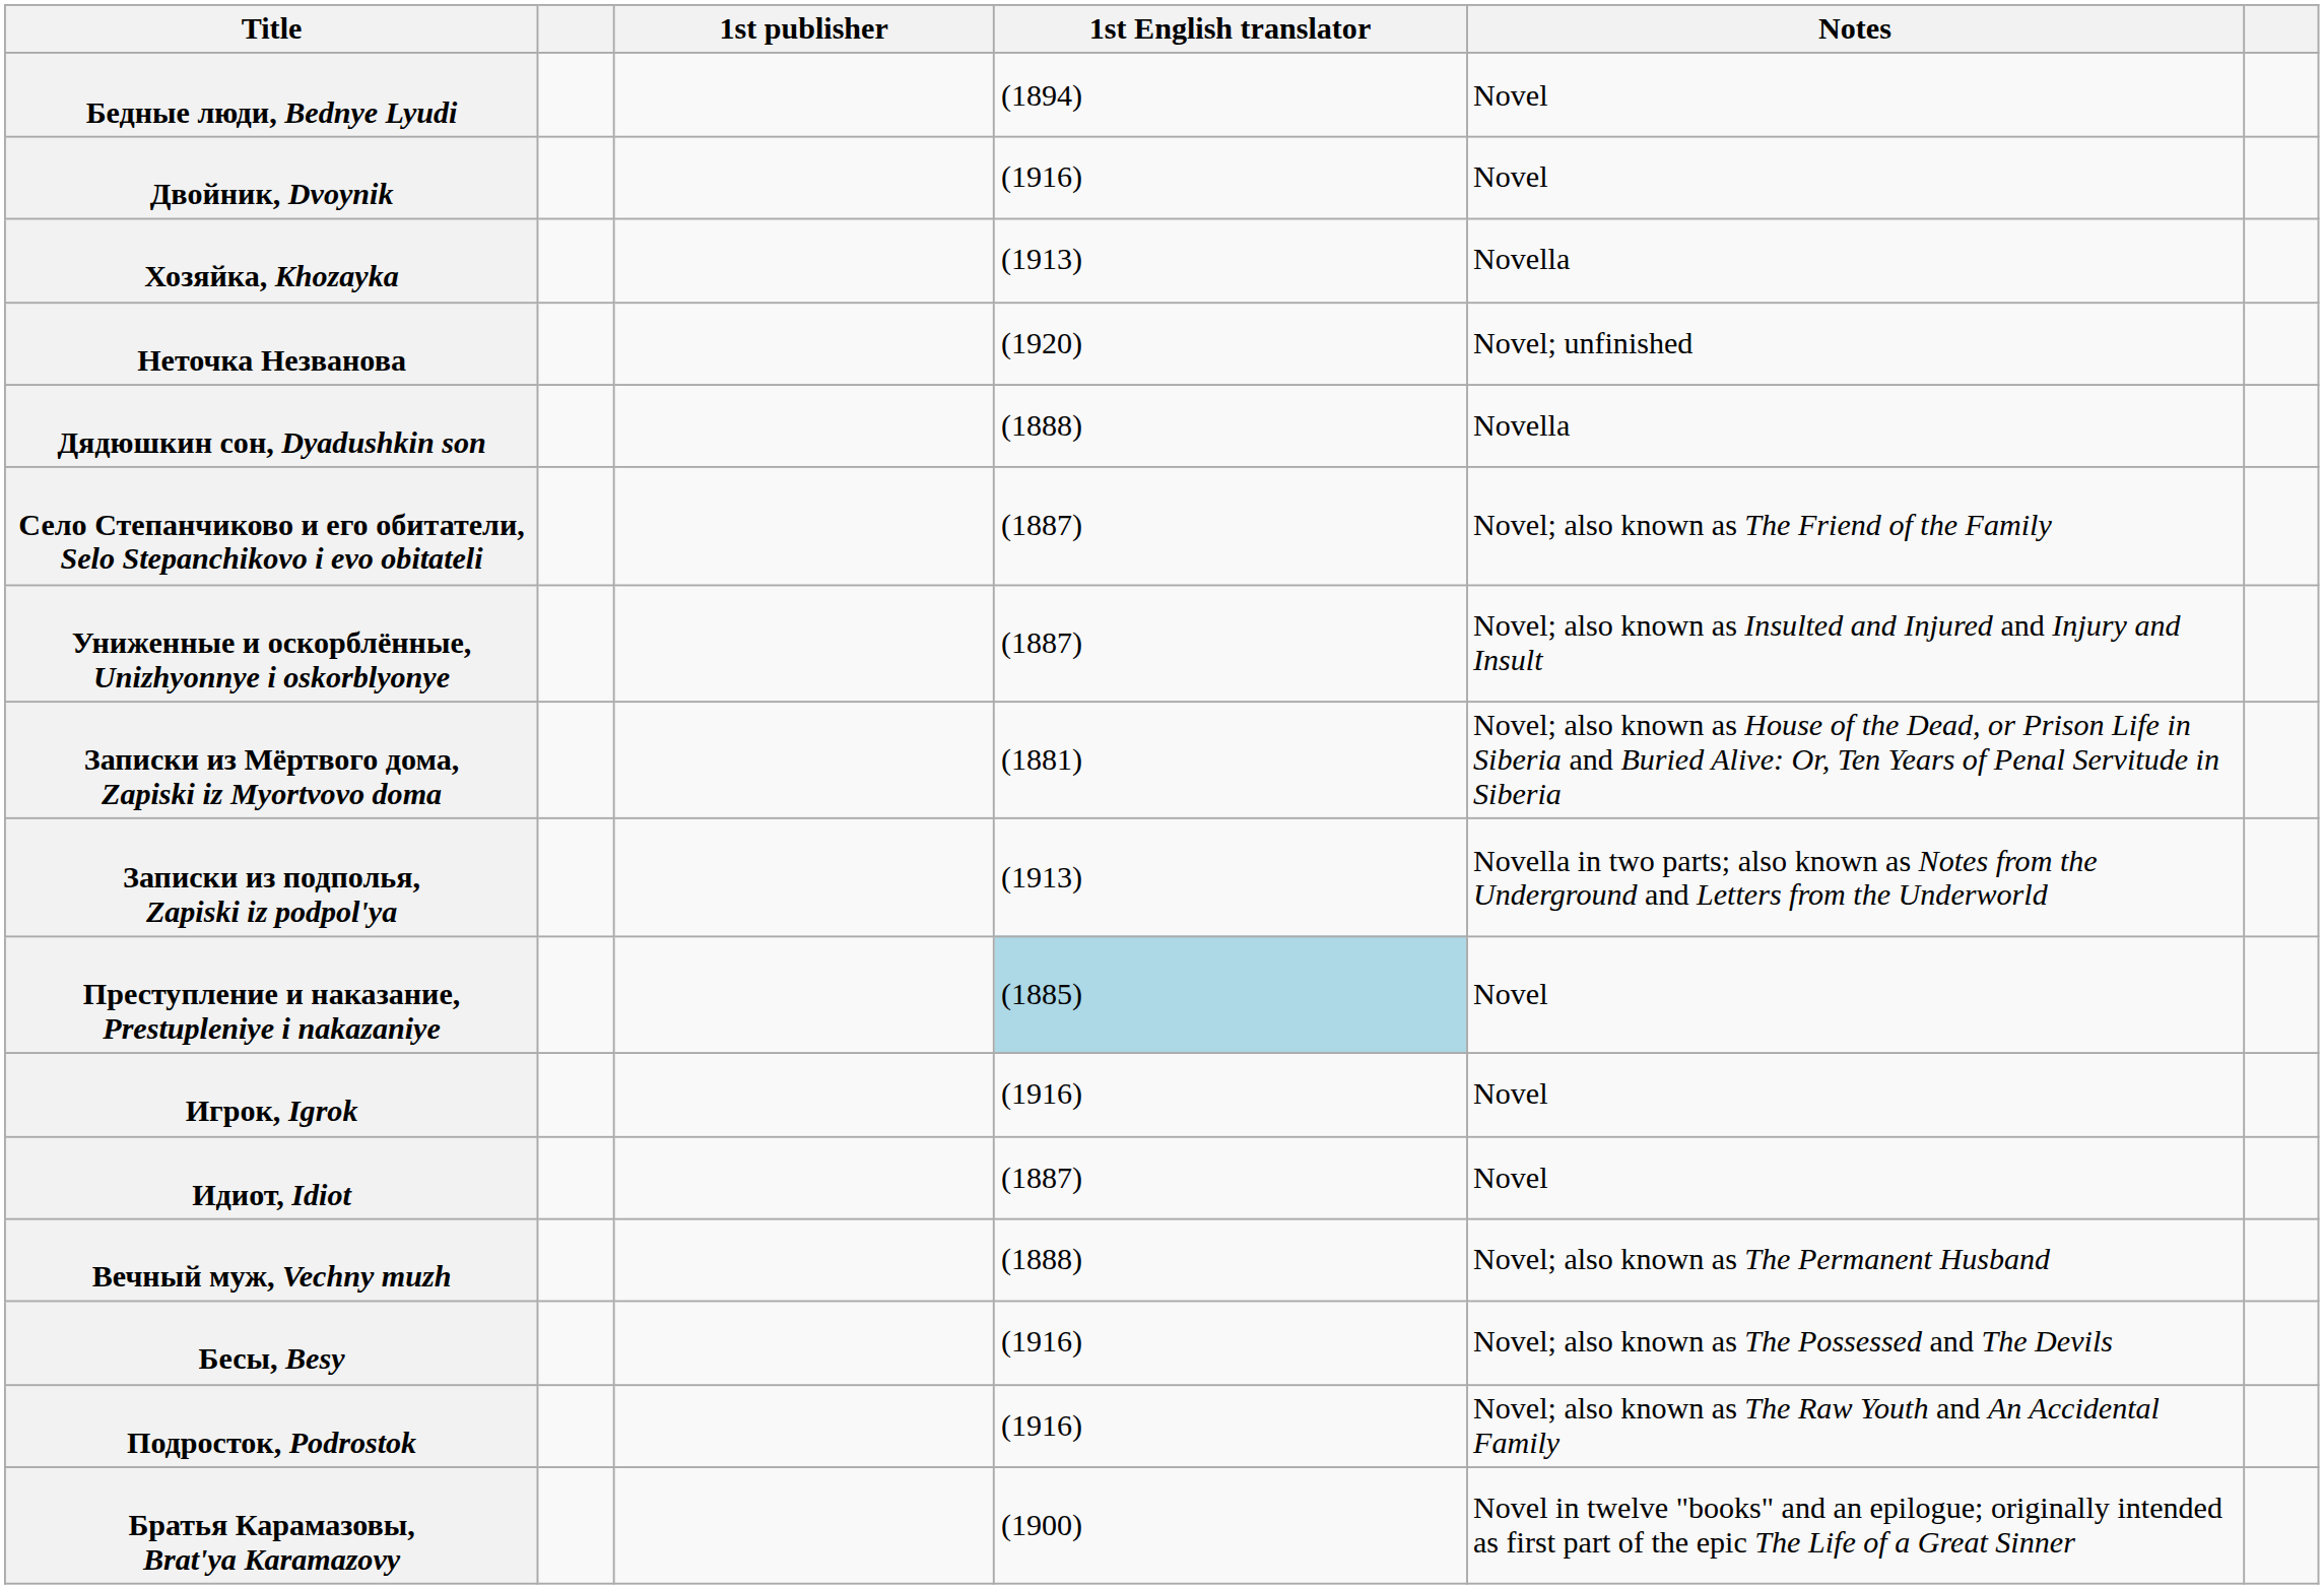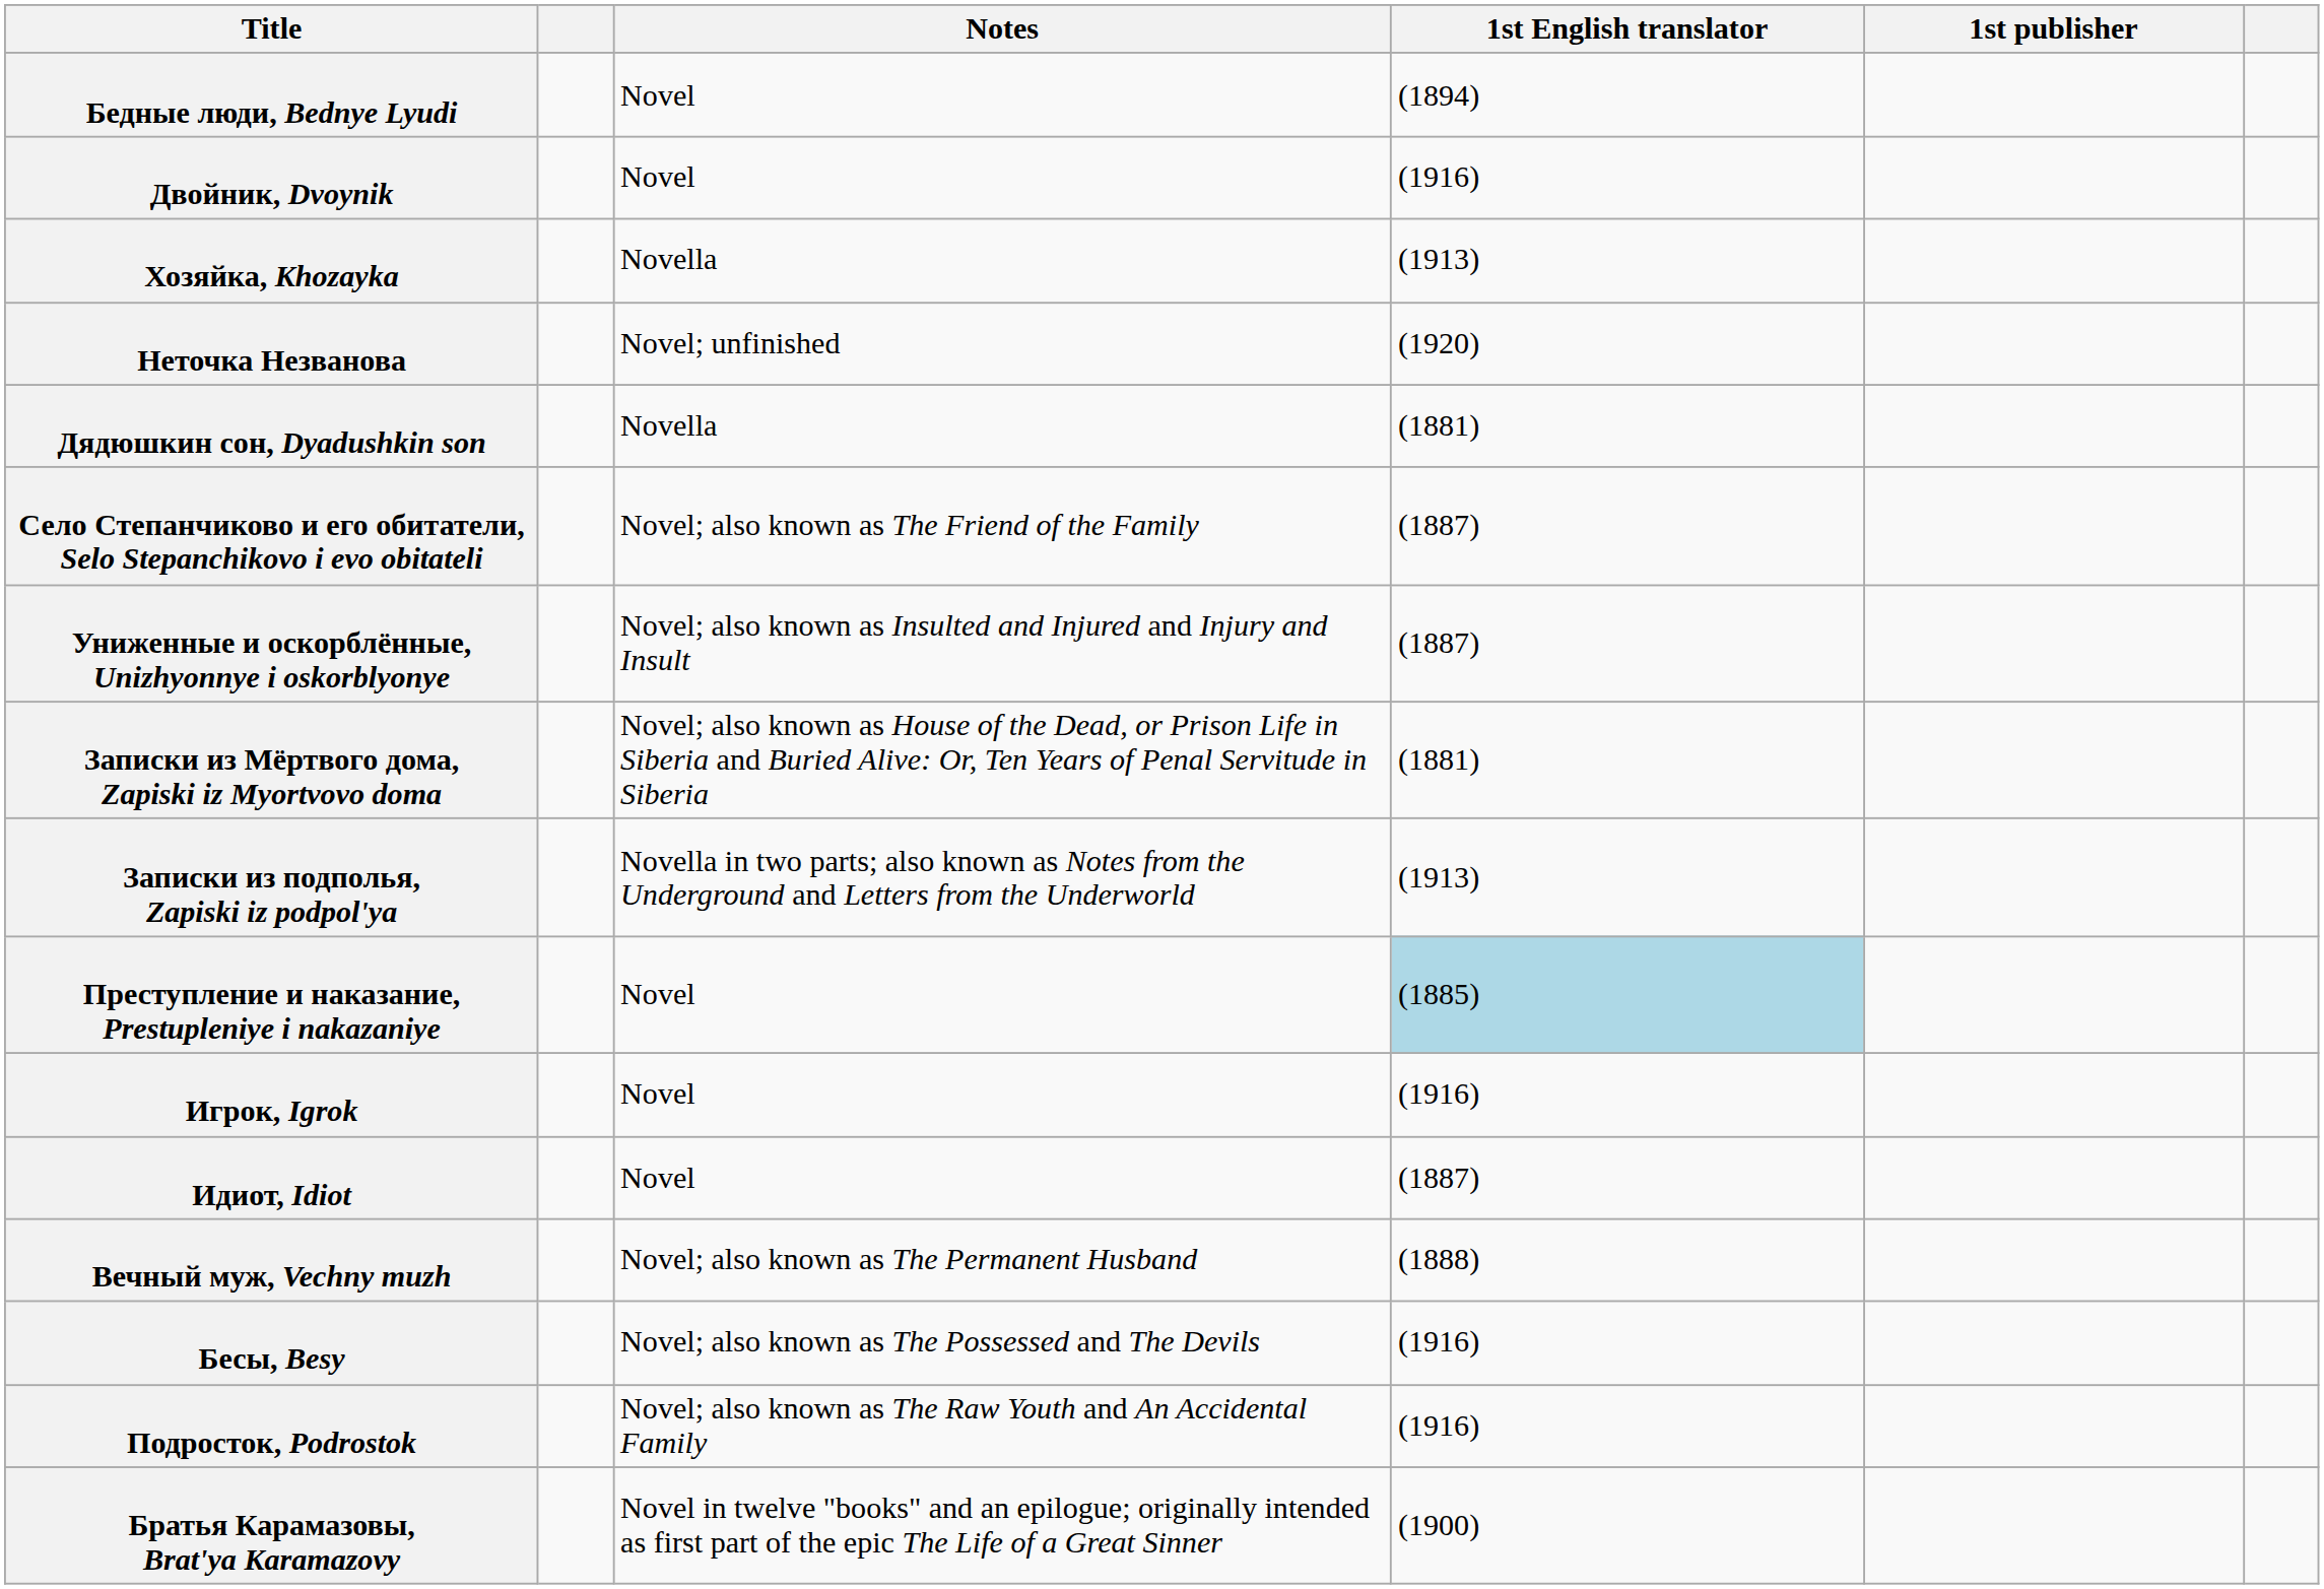 <table class="wikitable plainrowheaders sortable" style="margin-right: 0;">
 <tr>
 <th scope="col" style="width: 17em;">Title</th>
 <th scope="col" style="width: 2em;"></th>
+<th scope="col" style="width: 25em;">Notes</th>
+<th scope="col" style="width: 15em;">1st English translator</th>
 <th scope="col" style="width: 12em;">1st publisher</th>
-<th scope="col" style="width: 15em;">1st English translator</th>
-<th scope="col" style="width: 25em;">Notes</th>
 <th scope="col" class="unsortable" style="width: 2em;"></th>
 </tr>
 <tr>
 <th scope="row"><br>Бедные люди, <em>Bednye Lyudi</em></th>
 <td></td>
+<td>Novel</td>
+<td> (1894)</td>
 <td></td>
-<td> (1894)</td>
-<td>Novel</td>
 <td></td>
 </tr>
 <tr>
 <th scope="row"><br>Двойник, <em>Dvoynik</em></th>
 <td></td>
+<td>Novel</td>
+<td> (1916)</td>
 <td></td>
-<td> (1916)</td>
-<td>Novel</td>
 <td></td>
 </tr>
 <tr>
 <th scope="row"><br>Хозяйка, <em>Khozayka</em></th>
 <td></td>
+<td>Novella</td>
+<td> (1913)</td>
 <td></td>
-<td> (1913)</td>
-<td>Novella</td>
 <td></td>
 </tr>
 <tr>
 <th scope="row"><br>Неточка Незванова</th>
 <td></td>
+<td>Novel; unfinished</td>
+<td> (1920)</td>
 <td></td>
-<td> (1920)</td>
-<td>Novel; unfinished</td>
 <td></td>
 </tr>
 <tr>
 <th scope="row"><br>Дядюшкин сон, <em>Dyadushkin son</em></th>
 <td></td>
+<td>Novella</td>
+<td> (1881)</td>
 <td></td>
-<td> (1888)</td>
-<td>Novella</td>
 <td></td>
 </tr>
 <tr>
 <th scope="row"><br>Село Степанчиково и его обитатели, <em>Selo Stepanchikovo i evo obitateli</em></th>
 <td></td>
+<td>Novel; also known as <em>The Friend of the Family</em></td>
+<td> (1887)</td>
 <td></td>
-<td> (1887)</td>
-<td>Novel; also known as <em>The Friend of the Family</em></td>
 <td></td>
 </tr>
 <tr>
 <th scope="row"><br>Униженные и оскорблённые, <em>Unizhyonnye i oskorblyonye</em></th>
 <td></td>
+<td>Novel; also known as <em>Insulted and Injured</em> and <em>Injury and Insult</em></td>
+<td> (1887)</td>
 <td></td>
-<td> (1887)</td>
-<td>Novel; also known as <em>Insulted and Injured</em> and <em>Injury and Insult</em></td>
 <td></td>
 </tr>
 <tr>
 <th scope="row"><br>Записки из Мёртвого дома,<br><em>Zapiski iz Myortvovo doma</em></th>
 <td></td>
+<td>Novel; also known as <em>House of the Dead, or Prison Life in Siberia</em> and <em>Buried Alive: Or, Ten Years of Penal Servitude in Siberia</em></td>
+<td> (1881)</td>
 <td></td>
-<td> (1881)</td>
-<td>Novel; also known as <em>House of the Dead, or Prison Life in Siberia</em> and <em>Buried Alive: Or, Ten Years of Penal Servitude in Siberia</em></td>
 <td></td>
 </tr>
 <tr>
 <th scope="row"><br>Записки из подполья,<br><em>Zapiski iz podpol'ya</em></th>
 <td></td>
+<td>Novella in two parts; also known as <em>Notes from the Underground</em> and <em>Letters from the Underworld</em></td>
+<td> (1913)</td>
 <td></td>
-<td> (1913)</td>
-<td>Novella in two parts; also known as <em>Notes from the Underground</em> and <em>Letters from the Underworld</em></td>
 <td></td>
 </tr>
 <tr>
 <th scope="row"><br>Преступление и наказание, <em>Prestupleniye i nakazaniye</em></th>
 <td></td>
+<td>Novel</td>
+<td style="background: lightblue;"> (1885)</td>
 <td></td>
-<td style="background: lightblue;"> (1885)</td>
-<td>Novel</td>
 <td></td>
 </tr>
 <tr>
 <th scope="row"><br>Игрок, <em>Igrok</em></th>
 <td></td>
+<td>Novel</td>
+<td> (1916)</td>
 <td></td>
-<td> (1916)</td>
-<td>Novel</td>
 <td></td>
 </tr>
 <tr>
 <th scope="row"><br>Идиот, <em>Idiot</em></th>
 <td></td>
+<td>Novel</td>
+<td> (1887)</td>
 <td></td>
-<td> (1887)</td>
-<td>Novel</td>
 <td></td>
 </tr>
 <tr>
 <th scope="row"><br>Вечный муж, <em>Vechny muzh</em></th>
 <td></td>
+<td>Novel; also known as <em>The Permanent Husband</em></td>
+<td> (1888)</td>
 <td></td>
-<td> (1888)</td>
-<td>Novel; also known as <em>The Permanent Husband</em></td>
 <td></td>
 </tr>
 <tr>
 <th scope="row"><br>Бесы, <em>Besy</em></th>
 <td></td>
+<td>Novel; also known as <em>The Possessed</em> and <em>The Devils</em></td>
+<td> (1916)</td>
 <td></td>
-<td> (1916)</td>
-<td>Novel; also known as <em>The Possessed</em> and <em>The Devils</em></td>
 <td></td>
 </tr>
 <tr>
 <th scope="row"><br>Подросток, <em>Podrostok</em></th>
 <td></td>
+<td>Novel; also known as <em>The Raw Youth</em> and <em>An Accidental Family</em></td>
+<td> (1916)</td>
 <td></td>
-<td> (1916)</td>
-<td>Novel; also known as <em>The Raw Youth</em> and <em>An Accidental Family</em></td>
 <td></td>
 </tr>
 <tr>
 <th scope="row"><br>Братья Карамазовы,<br><em>Brat'ya Karamazovy</em></th>
 <td></td>
+<td>Novel in twelve "books" and an epilogue; originally intended as first part of the epic <em>The Life of a Great Sinner</em></td>
+<td> (1900)</td>
 <td></td>
-<td> (1900)</td>
-<td>Novel in twelve "books" and an epilogue; originally intended as first part of the epic <em>The Life of a Great Sinner</em></td>
 <td></td>
 </tr>
 </table>
